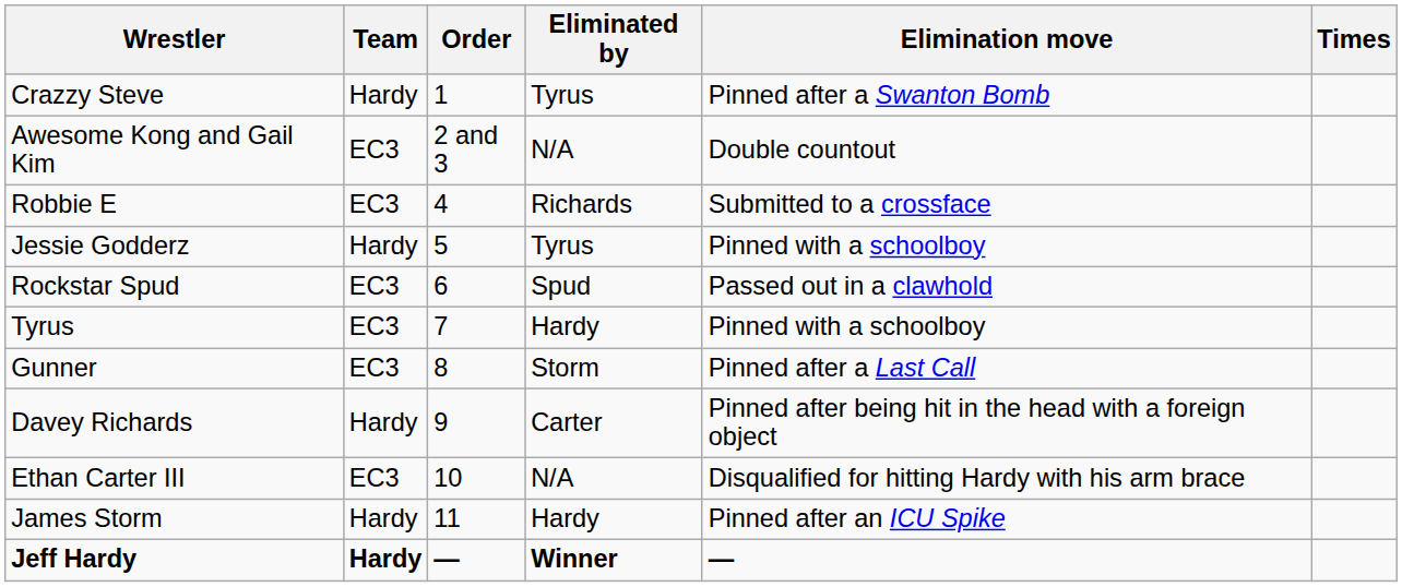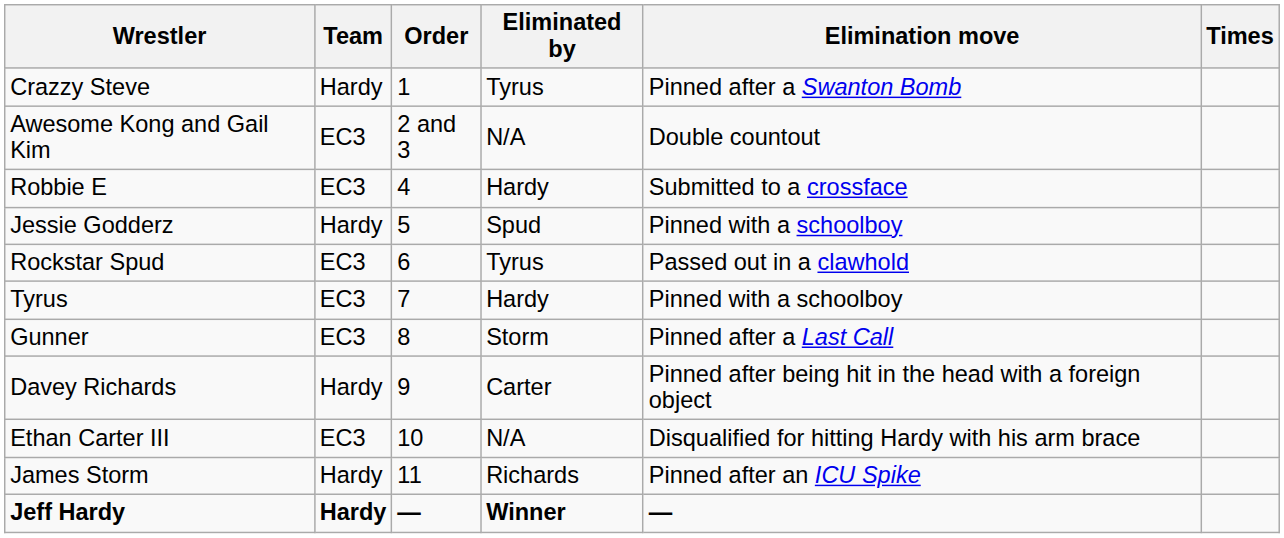 <table class="wikitable" border="1">
 <tr>
 <th>Wrestler</th>
 <th>Team</th>
 <th>Order</th>
 <th>Eliminated by</th>
 <th>Elimination move</th>
 <th>Times</th>
 </tr>
 <tr>
 <td>Crazzy Steve</td>
 <td>Hardy</td>
 <td>1</td>
 <td>Tyrus</td>
 <td>Pinned after a <em><a href='#'>Swanton Bomb</a></em></td>
 <td></td>
 </tr>
 <tr>
 <td>Awesome Kong and Gail Kim</td>
 <td>EC3</td>
 <td>2 and 3</td>
 <td>N/A</td>
 <td>Double countout</td>
 <td></td>
 </tr>
 <tr>
 <td>Robbie E</td>
 <td>EC3</td>
 <td>4</td>
-<td>Richards</td>
+<td>Hardy</td>
 <td>Submitted to a <a href='#'>crossface</a></td>
 <td></td>
 </tr>
 <tr>
 <td>Jessie Godderz</td>
 <td>Hardy</td>
 <td>5</td>
-<td>Tyrus</td>
+<td>Spud</td>
 <td>Pinned with a <a href='#'>schoolboy</a></td>
 <td></td>
 </tr>
 <tr>
 <td>Rockstar Spud</td>
 <td>EC3</td>
 <td>6</td>
-<td>Spud</td>
+<td>Tyrus</td>
 <td>Passed out in a <a href='#'>clawhold</a></td>
 <td></td>
 </tr>
 <tr>
 <td>Tyrus</td>
 <td>EC3</td>
 <td>7</td>
 <td>Hardy</td>
 <td>Pinned with a schoolboy</td>
 <td></td>
 </tr>
 <tr>
 <td>Gunner</td>
 <td>EC3</td>
 <td>8</td>
 <td>Storm</td>
 <td>Pinned after a <em><a href='#'>Last Call</a></em></td>
 <td></td>
 </tr>
 <tr>
 <td>Davey Richards</td>
 <td>Hardy</td>
 <td>9</td>
 <td>Carter</td>
 <td>Pinned after being hit in the head with a foreign object</td>
 <td></td>
 </tr>
 <tr>
 <td>Ethan Carter III</td>
 <td>EC3</td>
 <td>10</td>
 <td>N/A</td>
 <td>Disqualified for hitting Hardy with his arm brace</td>
 <td></td>
 </tr>
 <tr>
 <td>James Storm</td>
 <td>Hardy</td>
 <td>11</td>
-<td>Hardy</td>
+<td>Richards</td>
 <td>Pinned after an <em><a href='#'>ICU Spike</a></em></td>
 <td></td>
 </tr>
 <tr>
 <td><strong>Jeff Hardy</strong></td>
 <td><strong>Hardy</strong></td>
 <td><strong>—</strong></td>
 <td><strong>Winner</strong></td>
 <td><strong>—</strong></td>
 <td></td>
 </tr>
 </table>
